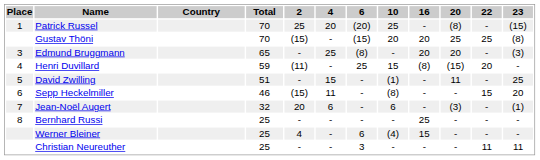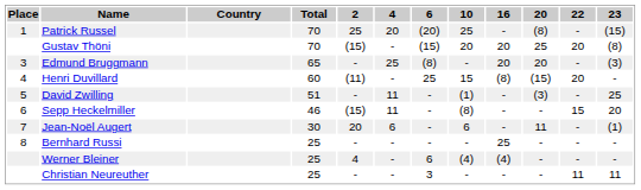 <table border="0" style="border: 1px solid #999; background-color:#FFFFFF; text-align:center; font-size:86%; line-height:15px;">
 <tr align="center" bgcolor="#CCCCCC">
 <th width=35>Place</th>
 <th width=170>Name</th>
 <th width=120>Country</th>
 <th width=50>Total</th>
 <th width=40>2</th>
 <th width=40>4</th>
 <th width=40>6</th>
 <th width=40>10</th>
 <th width=40>16</th>
 <th width=40>20</th>
 <th width=40>22</th>
 <th width=40>23</th>
 </tr>
 <tr bgcolor="#EFEFEF">
 <td>1</td>
 <td align="left"><a href='#'>Patrick Russel</a></td>
 <td align="left"></td>
 <td>70</td>
 <td>25</td>
 <td>20</td>
 <td>(20)</td>
 <td>25</td>
 <td>-</td>
 <td>(8)</td>
 <td>-</td>
 <td>(15)</td>
 </tr>
 <tr>
 <td></td>
 <td align="left"><a href='#'>Gustav Thöni</a></td>
 <td align="left"></td>
 <td>70</td>
 <td>(15)</td>
 <td>-</td>
 <td>(15)</td>
 <td>20</td>
 <td>20</td>
 <td>25</td>
-<td>25</td>
+<td>20</td>
 <td>(8)</td>
 </tr>
 <tr bgcolor="#EFEFEF">
 <td>3</td>
 <td align="left"><a href='#'>Edmund Bruggmann</a></td>
 <td align="left"></td>
 <td>65</td>
 <td>-</td>
 <td>25</td>
 <td>(8)</td>
 <td>-</td>
 <td>20</td>
 <td>20</td>
 <td>-</td>
 <td>(3)</td>
 </tr>
 <tr>
 <td>4</td>
 <td align="left"><a href='#'>Henri Duvillard</a></td>
 <td align="left"></td>
-<td>59</td>
+<td>60</td>
 <td>(11)</td>
 <td>-</td>
 <td>25</td>
 <td>15</td>
 <td>(8)</td>
 <td>(15)</td>
 <td>20</td>
 <td>-</td>
 </tr>
 <tr bgcolor="#EFEFEF">
 <td>5</td>
 <td align="left"><a href='#'>David Zwilling</a></td>
 <td align="left"></td>
 <td>51</td>
 <td>-</td>
-<td>15</td>
+<td>11</td>
 <td>-</td>
 <td>(1)</td>
 <td>-</td>
-<td>11</td>
+<td>(3)</td>
 <td>-</td>
 <td>25</td>
 </tr>
 <tr>
 <td>6</td>
 <td align="left"><a href='#'>Sepp Heckelmiller</a></td>
 <td align="left"></td>
 <td>46</td>
 <td>(15)</td>
 <td>11</td>
 <td>-</td>
 <td>(8)</td>
 <td>-</td>
 <td>-</td>
 <td>15</td>
 <td>20</td>
 </tr>
 <tr bgcolor="#EFEFEF">
 <td>7</td>
 <td align="left"><a href='#'>Jean-Noël Augert</a></td>
 <td align="left"></td>
-<td>32</td>
+<td>30</td>
 <td>20</td>
 <td>6</td>
 <td>-</td>
 <td>6</td>
 <td>-</td>
-<td>(3)</td>
+<td>11</td>
 <td>-</td>
 <td>(1)</td>
 </tr>
 <tr>
 <td>8</td>
 <td align="left"><a href='#'>Bernhard Russi</a></td>
 <td align="left"></td>
 <td>25</td>
 <td>-</td>
 <td>-</td>
 <td>-</td>
 <td>-</td>
 <td>25</td>
 <td>-</td>
 <td>-</td>
 <td>-</td>
 </tr>
 <tr bgcolor="#EFEFEF">
 <td></td>
 <td align="left"><a href='#'>Werner Bleiner</a></td>
 <td align="left"></td>
 <td>25</td>
 <td>4</td>
 <td>-</td>
 <td>6</td>
 <td>(4)</td>
-<td>15</td>
+<td>(4)</td>
 <td>-</td>
 <td>-</td>
 <td>-</td>
 </tr>
 <tr>
 <td></td>
 <td align="left"><a href='#'>Christian Neureuther</a></td>
 <td align="left"></td>
 <td>25</td>
 <td>-</td>
 <td>-</td>
 <td>3</td>
 <td>-</td>
 <td>-</td>
 <td>-</td>
 <td>11</td>
 <td>11</td>
 </tr>
 </table>
